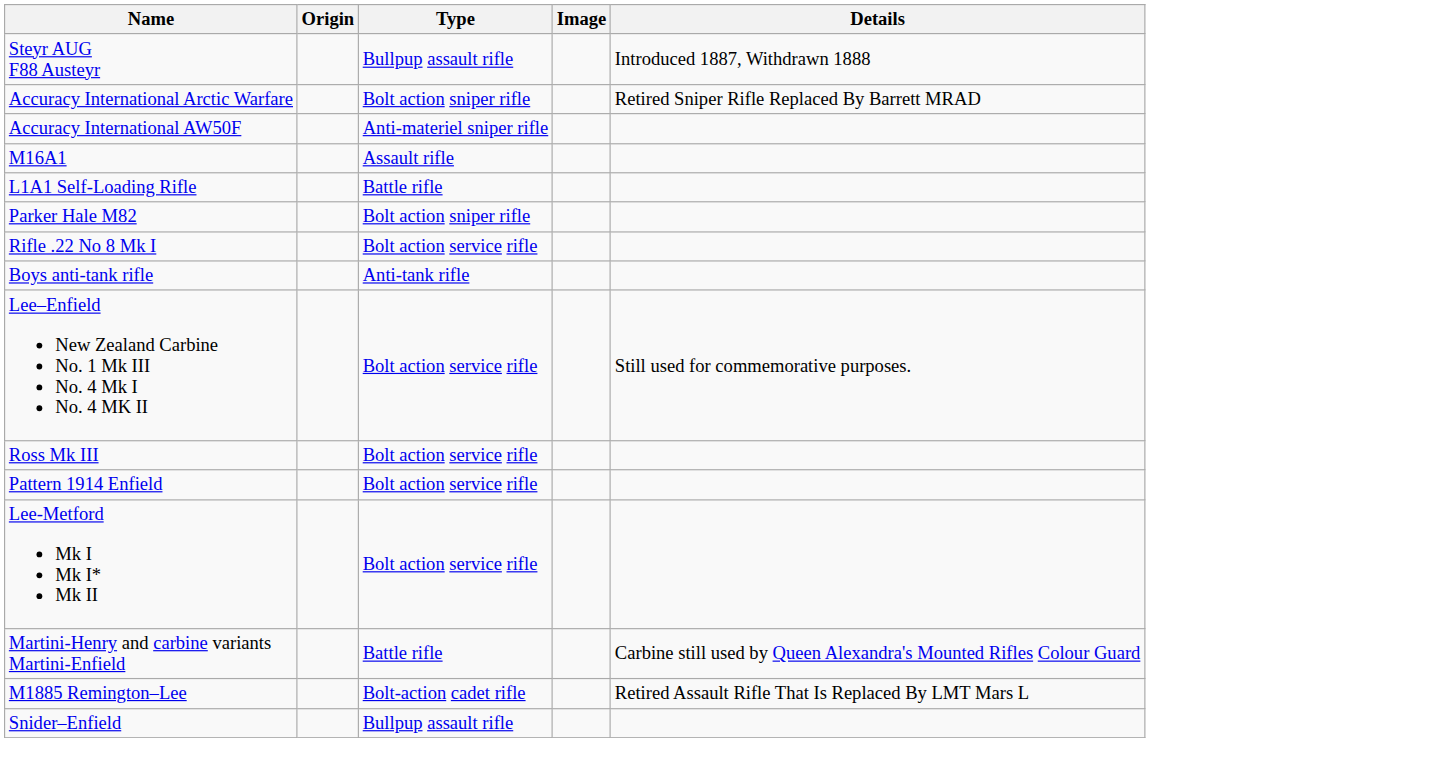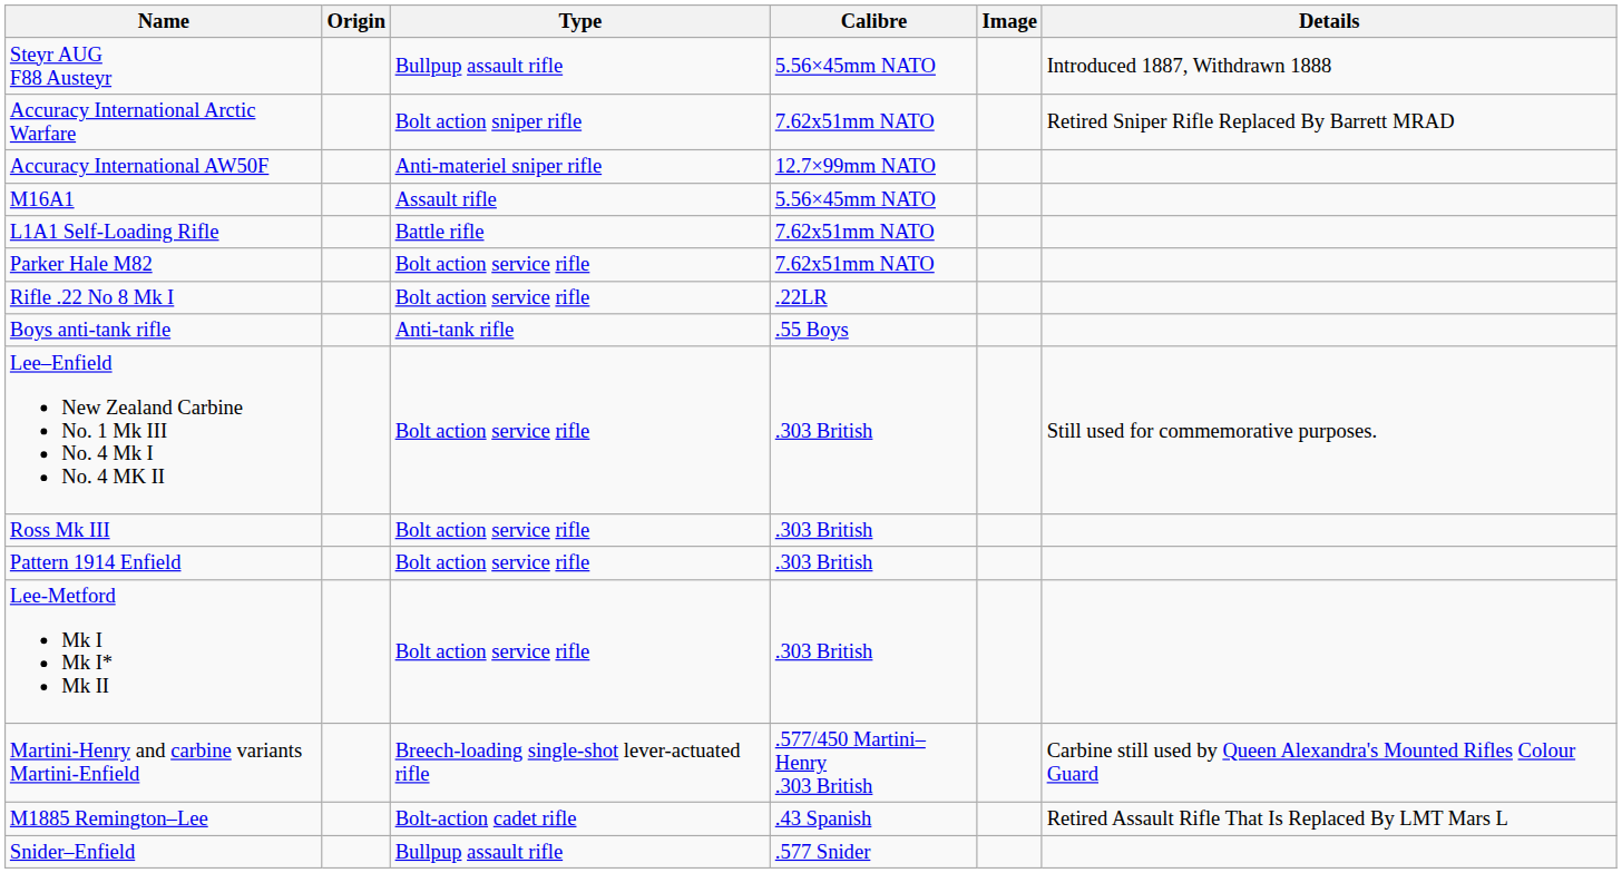 <table class="wikitable">
 <tr>
 <th>Name</th>
 <th>Origin</th>
 <th>Type</th>
+<th>Calibre</th>
 <th>Image</th>
 <th>Details</th>
 </tr>
 <tr>
 <td><a href='#'>Steyr AUG</a><br><a href='#'>F88 Austeyr</a></td>
 <td><br></td>
 <td><a href='#'>Bullpup</a> <a href='#'>assault rifle</a></td>
+<td><a href='#'>5.56×45mm NATO</a></td>
 <td></td>
 <td>Introduced 1887, Withdrawn 1888</td>
 </tr>
 <tr>
 <td><a href='#'>Accuracy International Arctic Warfare</a></td>
 <td></td>
 <td><a href='#'>Bolt action</a> <a href='#'>sniper rifle</a></td>
+<td><a href='#'>7.62x51mm NATO</a></td>
 <td></td>
 <td>Retired Sniper Rifle Replaced By Barrett MRAD</td>
 </tr>
 <tr>
 <td><a href='#'>Accuracy International AW50F</a></td>
 <td></td>
 <td><a href='#'>Anti-materiel sniper rifle</a></td>
+<td><a href='#'>12.7×99mm NATO</a></td>
 <td></td>
 <td></td>
 </tr>
 <tr>
 <td><a href='#'>M16A1</a></td>
 <td></td>
 <td><a href='#'>Assault rifle</a></td>
+<td><a href='#'>5.56×45mm NATO</a></td>
 <td></td>
 <td></td>
 </tr>
 <tr>
 <td><a href='#'>L1A1 Self-Loading Rifle</a></td>
 <td><br></td>
 <td><a href='#'>Battle rifle</a></td>
+<td><a href='#'>7.62x51mm NATO</a></td>
 <td></td>
 <td></td>
 </tr>
 <tr>
 <td><a href='#'>Parker Hale M82</a></td>
 <td></td>
-<td><a href='#'>Bolt action</a> <a href='#'>sniper rifle</a></td>
+<td><a href='#'>Bolt action</a> <a href='#'>service</a> <a href='#'>rifle</a></td>
+<td><a href='#'>7.62x51mm NATO</a></td>
 <td></td>
 <td></td>
 </tr>
 <tr>
 <td><a href='#'>Rifle .22 No 8 Mk I</a></td>
 <td></td>
 <td><a href='#'>Bolt action</a> <a href='#'>service</a> <a href='#'>rifle</a></td>
+<td><a href='#'>.22LR</a></td>
 <td></td>
 <td></td>
 </tr>
 <tr>
 <td><a href='#'>Boys anti-tank rifle</a></td>
 <td></td>
 <td><a href='#'>Anti-tank rifle</a></td>
+<td><a href='#'>.55 Boys</a></td>
 <td></td>
 <td></td>
 </tr>
 <tr>
 <td><a href='#'>Lee–Enfield</a><br><ul><li>New Zealand Carbine</li><li>No. 1 Mk III</li><li>No. 4 Mk I</li><li>No. 4 MK II</li></ul></td>
 <td></td>
 <td><a href='#'>Bolt action</a> <a href='#'>service</a> <a href='#'>rifle</a></td>
+<td><a href='#'>.303 British</a></td>
 <td></td>
 <td>Still used for commemorative purposes.</td>
 </tr>
 <tr>
 <td><a href='#'>Ross Mk III</a></td>
 <td></td>
 <td><a href='#'>Bolt action</a> <a href='#'>service</a> <a href='#'>rifle</a></td>
+<td><a href='#'>.303 British</a></td>
 <td></td>
 <td></td>
 </tr>
 <tr>
 <td><a href='#'>Pattern 1914 Enfield</a></td>
 <td></td>
 <td><a href='#'>Bolt action</a> <a href='#'>service</a> <a href='#'>rifle</a></td>
+<td><a href='#'>.303 British</a></td>
 <td></td>
 <td></td>
 </tr>
 <tr>
 <td><a href='#'>Lee-Metford</a><br><ul><li>Mk I</li><li>Mk I*</li><li>Mk II</li></ul></td>
 <td></td>
 <td><a href='#'>Bolt action</a> <a href='#'>service</a> <a href='#'>rifle</a></td>
+<td><a href='#'>.303 British</a></td>
 <td></td>
 <td></td>
 </tr>
 <tr>
 <td><a href='#'>Martini-Henry</a> and <a href='#'>carbine</a> variants<br><a href='#'>Martini-Enfield</a></td>
 <td></td>
-<td><a href='#'>Battle rifle</a></td>
+<td><a href='#'>Breech-loading</a> <a href='#'>single-shot</a> lever-actuated <a href='#'>rifle</a></td>
+<td><a href='#'>.577/450 Martini–Henry</a><br><a href='#'>.303 British</a></td>
 <td></td>
 <td>Carbine still used by <a href='#'>Queen Alexandra's Mounted Rifles</a> <a href='#'>Colour Guard</a></td>
 </tr>
 <tr>
 <td><a href='#'>M1885 Remington–Lee</a></td>
 <td></td>
 <td><a href='#'>Bolt-action</a> <a href='#'>cadet rifle</a></td>
+<td><a href='#'>.43 Spanish</a></td>
 <td></td>
 <td>Retired Assault Rifle That Is Replaced By LMT Mars L</td>
 </tr>
 <tr>
 <td><a href='#'>Snider–Enfield</a></td>
 <td></td>
 <td><a href='#'>Bullpup</a> <a href='#'>assault rifle</a></td>
+<td><a href='#'>.577 Snider</a></td>
 <td></td>
 <td></td>
 </tr>
 </table>
